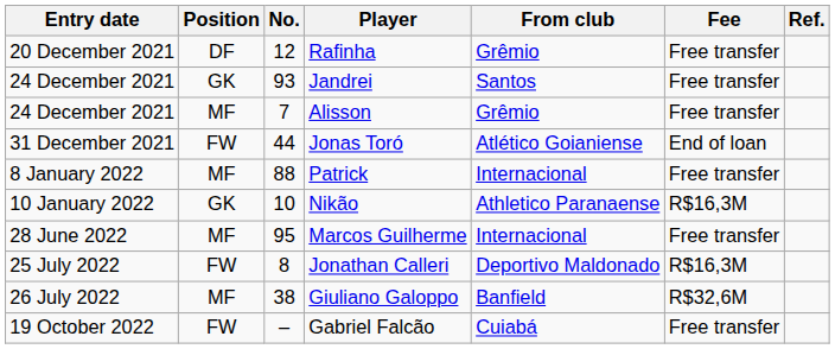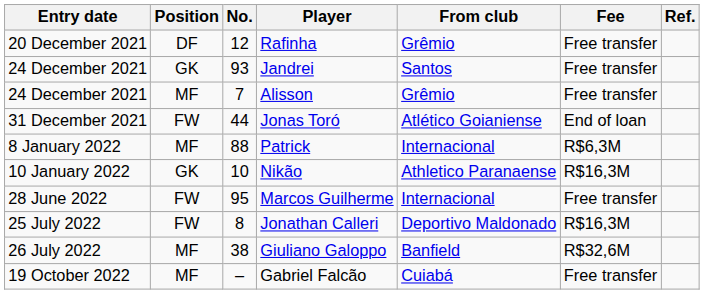 <table class="wikitable sortable">
 <tr>
 <th><strong>Entry date</strong></th>
 <th><strong>Position</strong></th>
 <th><strong>No.</strong></th>
 <th><strong>Player</strong></th>
 <th><strong>From club</strong></th>
 <th><strong>Fee</strong></th>
 <th><strong>Ref.</strong></th>
 </tr>
 <tr>
 <td>20 December 2021</td>
 <td style="text-align:center;">DF</td>
 <td style="text-align:center;">12</td>
 <td style="text-align:left;"> <a href='#'>Rafinha</a></td>
 <td style="text-align:left;"> <a href='#'>Grêmio</a></td>
 <td>Free transfer</td>
 <td></td>
 </tr>
 <tr>
 <td>24 December 2021</td>
 <td style="text-align:center;">GK</td>
 <td style="text-align:center;">93</td>
 <td style="text-align:left;"> <a href='#'>Jandrei</a></td>
 <td style="text-align:left;"> <a href='#'>Santos</a></td>
 <td>Free transfer</td>
 <td></td>
 </tr>
 <tr>
 <td>24 December 2021</td>
 <td style="text-align:center;">MF</td>
 <td style="text-align:center;">7</td>
 <td style="text-align:left;"> <a href='#'>Alisson</a></td>
 <td style="text-align:left;"> <a href='#'>Grêmio</a></td>
 <td>Free transfer</td>
 <td></td>
 </tr>
 <tr>
 <td>31 December 2021</td>
 <td style="text-align:center;">FW</td>
 <td style="text-align:center;">44</td>
 <td style="text-align:left;"> <a href='#'>Jonas Toró</a></td>
 <td style="text-align:left;"> <a href='#'>Atlético Goianiense</a></td>
 <td>End of loan</td>
 <td></td>
 </tr>
 <tr>
 <td>8 January 2022</td>
 <td style="text-align:center;">MF</td>
 <td style="text-align:center;">88</td>
 <td style="text-align:left;"> <a href='#'>Patrick</a></td>
 <td style="text-align:left;"> <a href='#'>Internacional</a></td>
-<td>Free transfer</td>
+<td>R$6,3M</td>
 <td></td>
 </tr>
 <tr>
 <td>10 January 2022</td>
 <td style="text-align:center;">GK</td>
 <td style="text-align:center;">10</td>
 <td style="text-align:left;"> <a href='#'>Nikão</a></td>
 <td style="text-align:left;"> <a href='#'>Athletico Paranaense</a></td>
 <td>R$16,3M</td>
 <td></td>
 </tr>
 <tr>
 <td>28 June 2022</td>
-<td style="text-align:center;">MF</td>
+<td style="text-align:center;">FW</td>
 <td style="text-align:center;">95</td>
 <td style="text-align:left;"> <a href='#'>Marcos Guilherme</a></td>
 <td style="text-align:left;"> <a href='#'>Internacional</a></td>
 <td>Free transfer</td>
 <td></td>
 </tr>
 <tr>
 <td>25 July 2022</td>
 <td style="text-align:center;">FW</td>
 <td style="text-align:center;">8</td>
 <td style="text-align:left;"> <a href='#'>Jonathan Calleri</a></td>
 <td style="text-align:left;"> <a href='#'>Deportivo Maldonado</a></td>
 <td>R$16,3M</td>
 <td></td>
 </tr>
 <tr>
 <td>26 July 2022</td>
 <td style="text-align:center;">MF</td>
 <td style="text-align:center;">38</td>
 <td style="text-align:left;"> <a href='#'>Giuliano Galoppo</a></td>
 <td style="text-align:left;"> <a href='#'>Banfield</a></td>
 <td>R$32,6M</td>
 <td></td>
 </tr>
 <tr>
 <td>19 October 2022</td>
-<td style="text-align:center;">FW</td>
+<td style="text-align:center;">MF</td>
 <td style="text-align:center;">–</td>
 <td style="text-align:left;"> Gabriel Falcão</td>
 <td style="text-align:left;"> <a href='#'>Cuiabá</a></td>
 <td>Free transfer</td>
 <td></td>
 </tr>
 </table>
